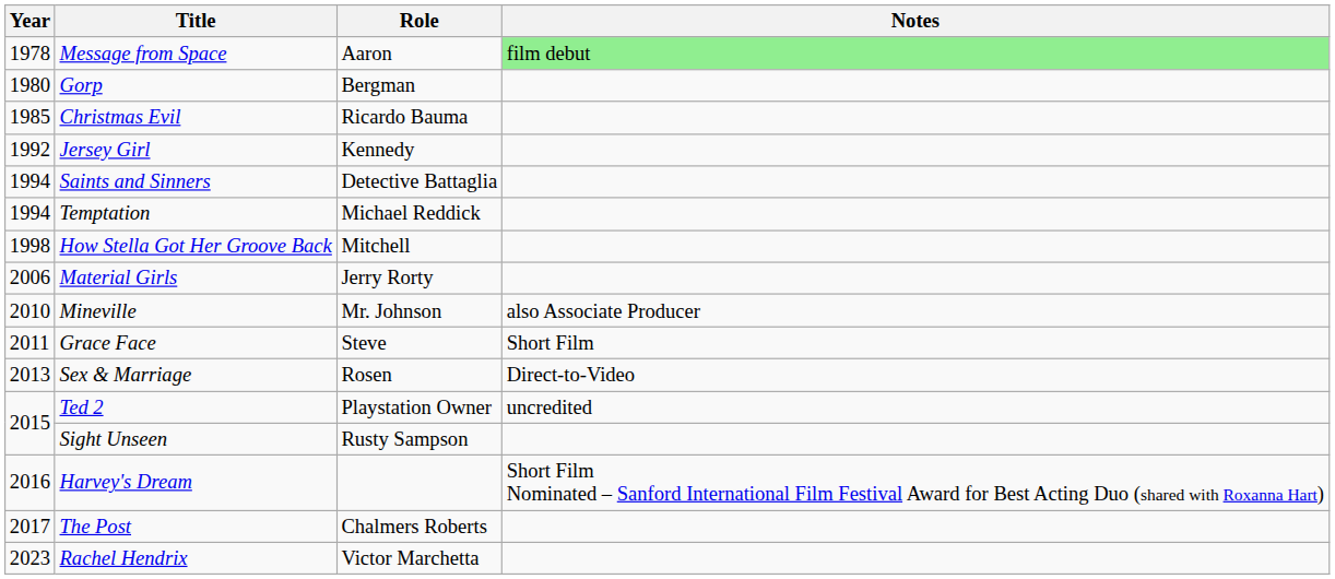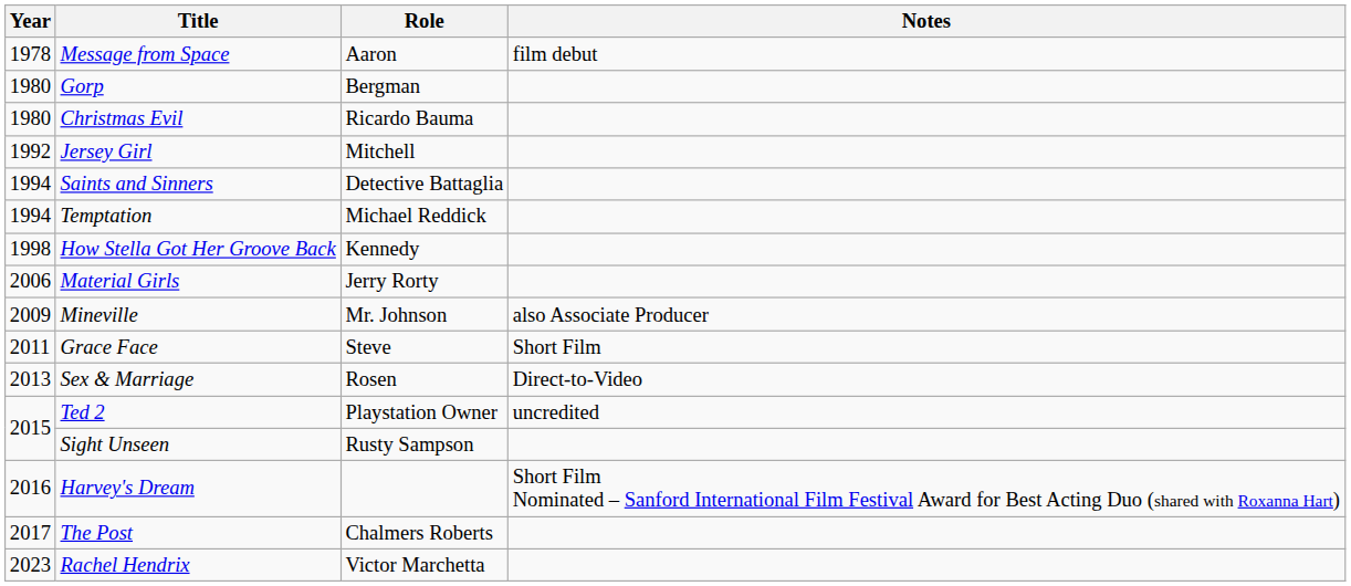 <table class="wikitable sortable">
 <tr>
 <th>Year</th>
 <th>Title</th>
 <th>Role</th>
 <th>Notes</th>
 </tr>
 <tr>
 <td>1978</td>
 <td><em><a href='#'>Message from Space</a></em></td>
 <td>Aaron</td>
-<td style="background: lightgreen;">film debut</td>
+<td>film debut</td>
 </tr>
 <tr>
 <td>1980</td>
 <td><em><a href='#'>Gorp</a></em></td>
 <td>Bergman</td>
 <td></td>
 </tr>
 <tr>
-<td>1985</td>
+<td>1980</td>
 <td><em><a href='#'>Christmas Evil</a></em></td>
 <td>Ricardo Bauma</td>
 <td></td>
 </tr>
 <tr>
 <td>1992</td>
 <td><em><a href='#'>Jersey Girl</a></em></td>
-<td>Kennedy</td>
+<td>Mitchell</td>
 <td></td>
 </tr>
 <tr>
 <td>1994</td>
 <td><em><a href='#'>Saints and Sinners</a></em></td>
 <td>Detective Battaglia</td>
 <td></td>
 </tr>
 <tr>
 <td>1994</td>
 <td><em>Temptation</em></td>
 <td>Michael Reddick</td>
 <td></td>
 </tr>
 <tr>
 <td>1998</td>
 <td><em><a href='#'>How Stella Got Her Groove Back</a></em></td>
-<td>Mitchell</td>
+<td>Kennedy</td>
 <td></td>
 </tr>
 <tr>
 <td>2006</td>
 <td><em><a href='#'>Material Girls</a></em></td>
 <td>Jerry Rorty</td>
 <td></td>
 </tr>
 <tr>
-<td>2010</td>
+<td>2009</td>
 <td><em>Mineville</em></td>
 <td>Mr. Johnson</td>
 <td>also Associate Producer</td>
 </tr>
 <tr>
 <td>2011</td>
 <td><em>Grace Face</em></td>
 <td>Steve</td>
 <td>Short Film</td>
 </tr>
 <tr>
 <td>2013</td>
 <td><em>Sex & Marriage</em></td>
 <td>Rosen</td>
 <td>Direct-to-Video</td>
 </tr>
 <tr>
 <td rowspan="2">2015</td>
 <td><em><a href='#'>Ted 2</a></em></td>
 <td>Playstation Owner</td>
 <td>uncredited</td>
 </tr>
 <tr>
 <td><em>Sight Unseen</em></td>
 <td>Rusty Sampson</td>
 <td></td>
 </tr>
 <tr>
 <td>2016</td>
 <td><em><a href='#'>Harvey's Dream</a></em></td>
 <td></td>
 <td>Short Film<br>Nominated – <a href='#'>Sanford International Film Festival</a> Award for Best Acting Duo (<small>shared with <a href='#'>Roxanna Hart</a></small>)</td>
 </tr>
 <tr>
 <td>2017</td>
 <td><em><a href='#'>The Post</a></em></td>
 <td>Chalmers Roberts</td>
 <td></td>
 </tr>
 <tr>
 <td>2023</td>
 <td><em><a href='#'>Rachel Hendrix</a></em></td>
 <td>Victor Marchetta</td>
 <td></td>
 </tr>
 </table>
